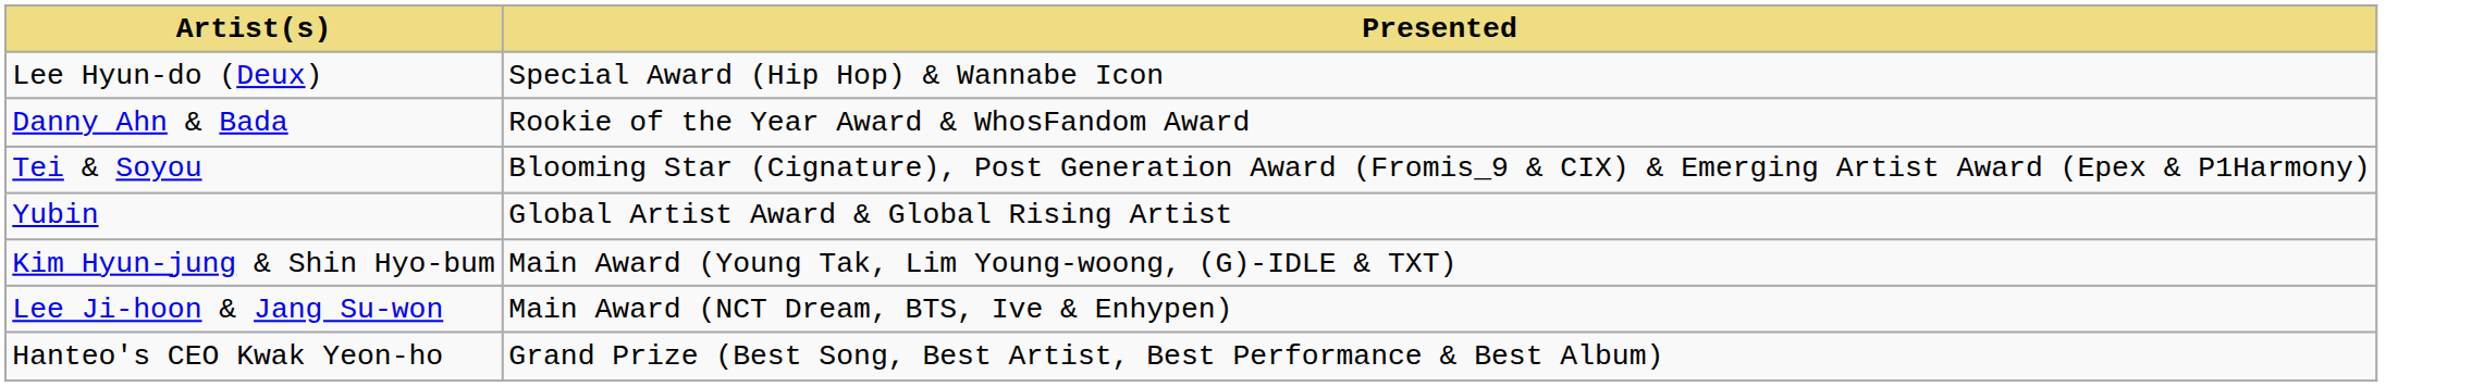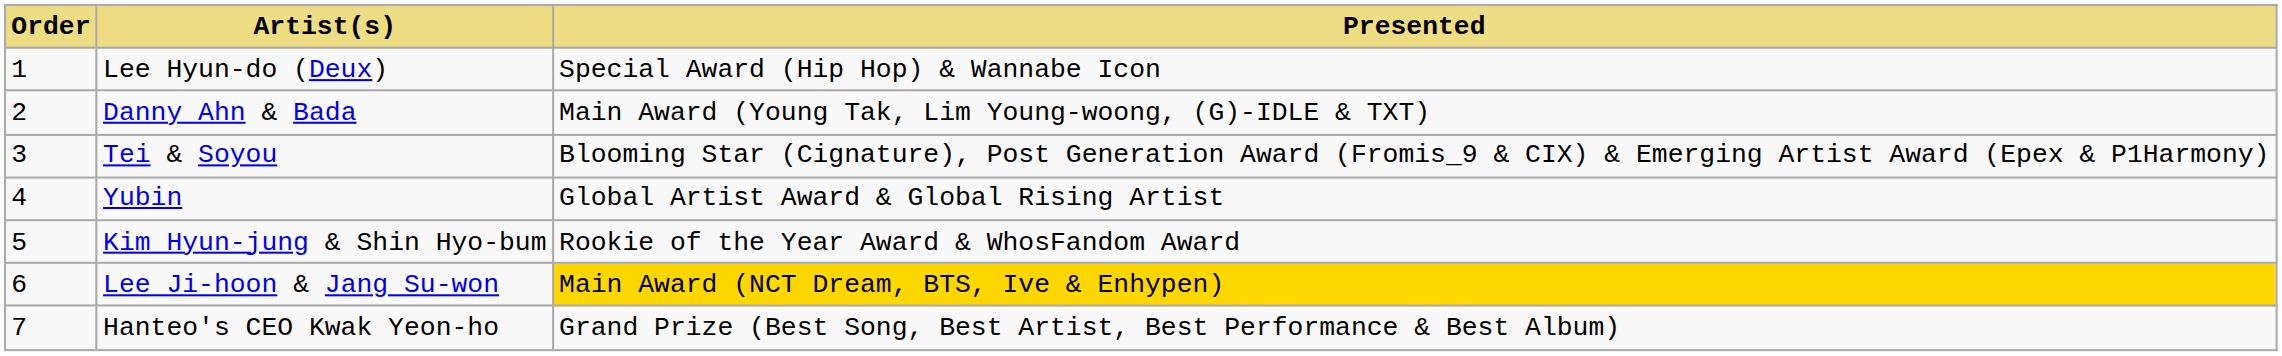 <table class="wikitable">
 <tr>
+<th scope="col" style="background:#EEDD82">Order</th>
 <th scope="col" style="background:#EEDD82">Artist(s)</th>
 <th scope="col" style="background:#EEDD82">Presented</th>
 </tr>
 <tr>
+<td>1</td>
 <td>Lee Hyun-do (<a href='#'>Deux</a>)</td>
 <td>Special Award (Hip Hop) & Wannabe Icon</td>
 </tr>
 <tr>
+<td>2</td>
 <td><a href='#'>Danny Ahn</a> & <a href='#'>Bada</a></td>
-<td>Rookie of the Year Award & WhosFandom Award</td>
+<td>Main Award (Young Tak, Lim Young-woong, (G)-IDLE & TXT)</td>
 </tr>
 <tr>
+<td>3</td>
 <td><a href='#'>Tei</a> & <a href='#'>Soyou</a></td>
 <td>Blooming Star (Cignature), Post Generation Award (Fromis_9 & CIX) & Emerging Artist Award (Epex & P1Harmony)</td>
 </tr>
 <tr>
+<td>4</td>
 <td><a href='#'>Yubin</a></td>
 <td>Global Artist Award & Global Rising Artist</td>
 </tr>
 <tr>
+<td>5</td>
 <td><a href='#'>Kim Hyun-jung</a> & Shin Hyo-bum</td>
-<td>Main Award (Young Tak, Lim Young-woong, (G)-IDLE & TXT)</td>
+<td>Rookie of the Year Award & WhosFandom Award</td>
 </tr>
 <tr>
+<td>6</td>
 <td><a href='#'>Lee Ji-hoon</a> & <a href='#'>Jang Su-won</a></td>
-<td>Main Award (NCT Dream, BTS, Ive & Enhypen)</td>
+<td style="background: gold;">Main Award (NCT Dream, BTS, Ive & Enhypen)</td>
 </tr>
 <tr>
+<td>7</td>
 <td>Hanteo's CEO Kwak Yeon-ho</td>
 <td>Grand Prize (Best Song, Best Artist, Best Performance & Best Album)</td>
 </tr>
 </table>
